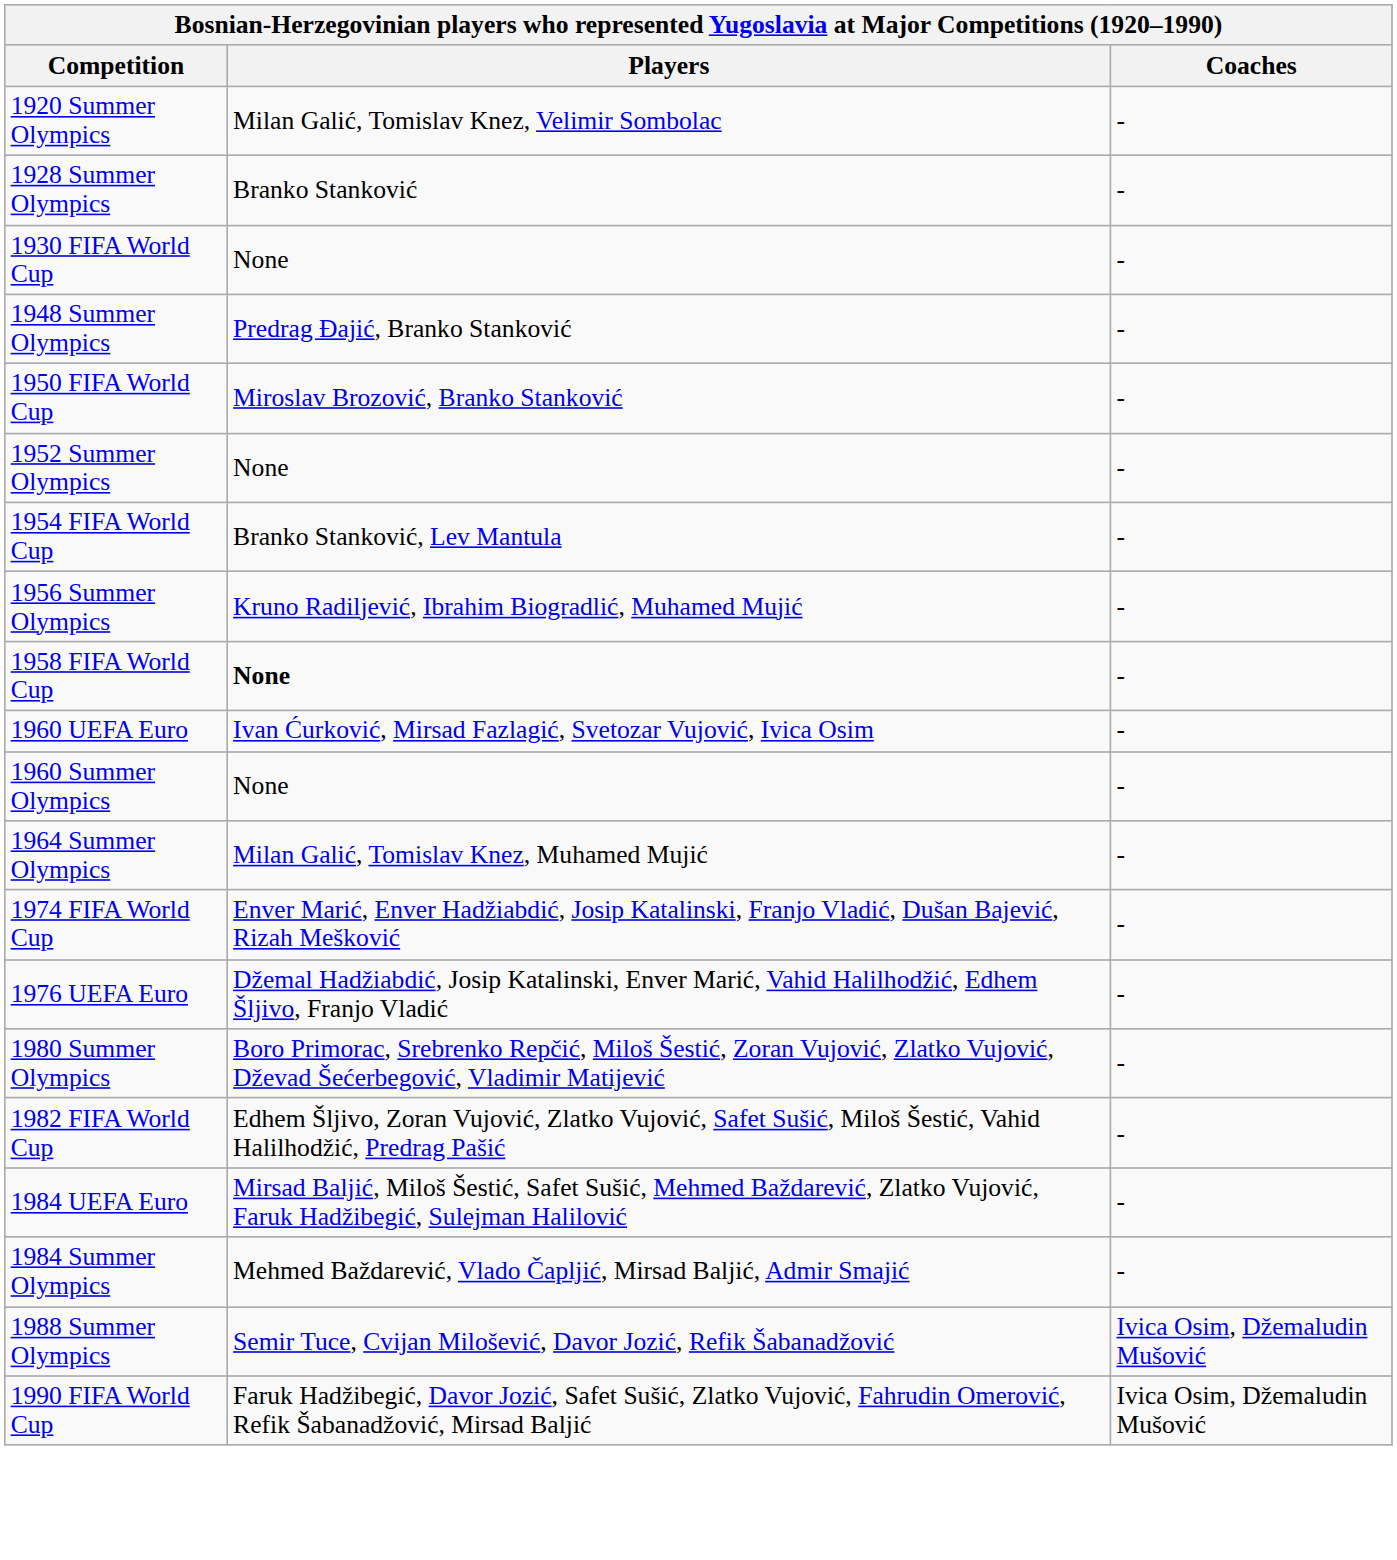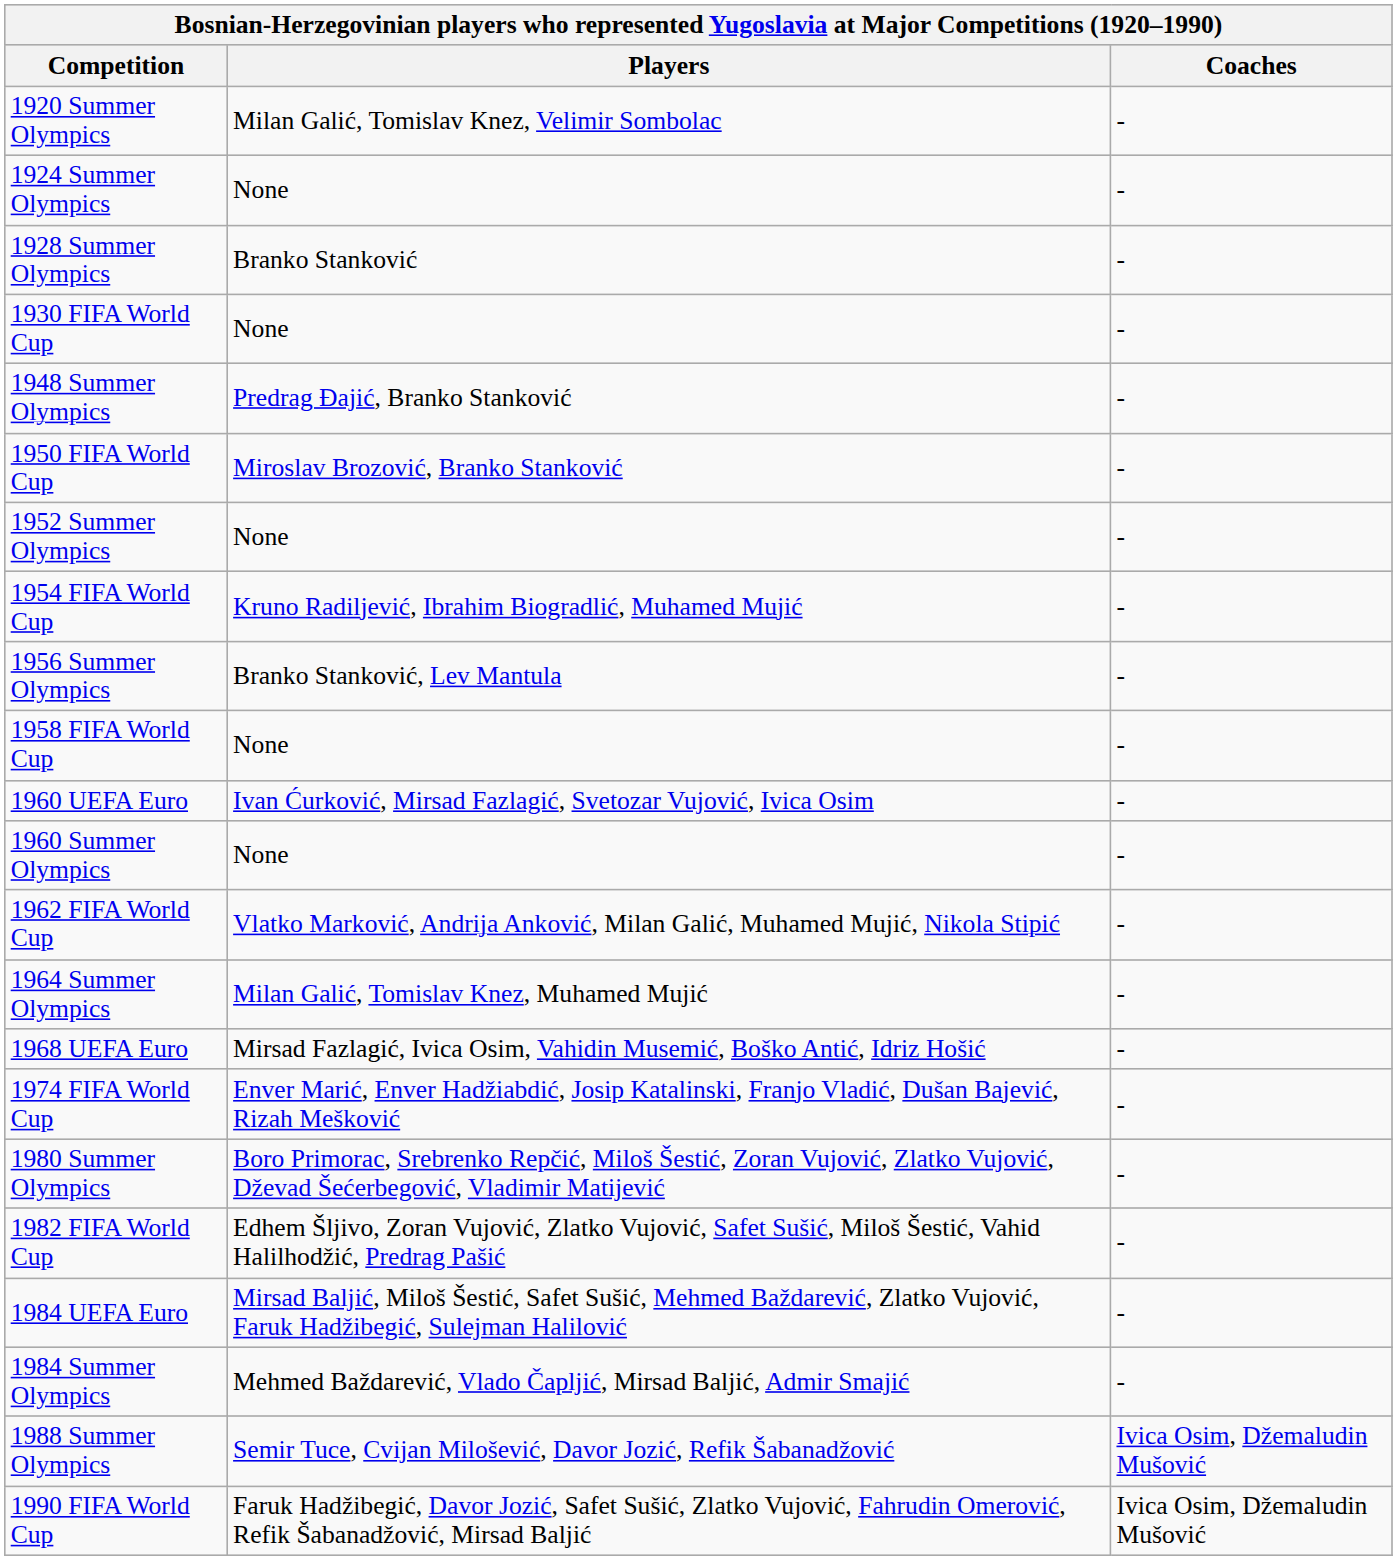 <table class="wikitable collapsible" style="text-align: left;">
 <tr>
 <th colspan=3>Bosnian-Herzegovinian players who represented <a href='#'>Yugoslavia</a> at Major Competitions (1920–1990)</th>
 </tr>
 <tr>
 <th>Competition</th>
 <th>Players</th>
 <th>Coaches</th>
 </tr>
 <tr>
 <td> <a href='#'>1920 Summer Olympics</a></td>
 <td>Milan Galić, Tomislav Knez, <a href='#'>Velimir Sombolac</a></td>
+<td>-</td>
+</tr>
+<tr>
+<td> <a href='#'>1924 Summer Olympics</a></td>
+<td>None</td>
 <td>-</td>
 </tr>
 <tr>
 <td> <a href='#'>1928 Summer Olympics</a></td>
 <td>Branko Stanković</td>
 <td>-</td>
 </tr>
 <tr>
 <td> <a href='#'>1930 FIFA World Cup</a></td>
 <td>None</td>
 <td>-</td>
 </tr>
 <tr>
 <td> <a href='#'>1948 Summer Olympics</a></td>
 <td><a href='#'>Predrag Đajić</a>, Branko Stanković</td>
 <td>-</td>
 </tr>
 <tr>
 <td> <a href='#'>1950 FIFA World Cup</a></td>
 <td><a href='#'>Miroslav Brozović</a>, <a href='#'>Branko Stanković</a></td>
 <td>-</td>
 </tr>
 <tr>
 <td> <a href='#'>1952 Summer Olympics</a></td>
 <td>None</td>
 <td>-</td>
 </tr>
 <tr>
 <td> <a href='#'>1954 FIFA World Cup</a></td>
+<td><a href='#'>Kruno Radiljević</a>, <a href='#'>Ibrahim Biogradlić</a>, <a href='#'>Muhamed Mujić</a></td>
+<td>-</td>
+</tr>
+<tr>
+<td> <a href='#'>1956 Summer Olympics</a></td>
 <td>Branko Stanković, <a href='#'>Lev Mantula</a></td>
 <td>-</td>
 </tr>
 <tr>
-<td> <a href='#'>1956 Summer Olympics</a></td>
-<td><a href='#'>Kruno Radiljević</a>, <a href='#'>Ibrahim Biogradlić</a>, <a href='#'>Muhamed Mujić</a></td>
-<td>-</td>
-</tr>
-<tr>
 <td> <a href='#'>1958 FIFA World Cup</a></td>
-<td><strong>None</strong></td>
+<td>None</td>
 <td>-</td>
 </tr>
 <tr>
 <td> <a href='#'>1960 UEFA Euro</a></td>
 <td><a href='#'>Ivan Ćurković</a>, <a href='#'>Mirsad Fazlagić</a>, <a href='#'>Svetozar Vujović</a>, <a href='#'>Ivica Osim</a></td>
 <td>-</td>
 </tr>
 <tr>
 <td> <a href='#'>1960 Summer Olympics</a></td>
 <td>None</td>
 <td>-</td>
 </tr>
 <tr>
+<td> <a href='#'>1962 FIFA World Cup</a></td>
+<td><a href='#'>Vlatko Marković</a>, <a href='#'>Andrija Anković</a>, Milan Galić, Muhamed Mujić, <a href='#'>Nikola Stipić</a></td>
+<td>-</td>
+</tr>
+<tr>
 <td> <a href='#'>1964 Summer Olympics</a></td>
 <td><a href='#'>Milan Galić</a>, <a href='#'>Tomislav Knez</a>, Muhamed Mujić</td>
 <td>-</td>
 </tr>
 <tr>
-<td> <a href='#'>1974 FIFA World Cup</a></td>
-<td><a href='#'>Enver Marić</a>, <a href='#'>Enver Hadžiabdić</a>, <a href='#'>Josip Katalinski</a>, <a href='#'>Franjo Vladić</a>, <a href='#'>Dušan Bajević</a>, <a href='#'>Rizah Mešković</a></td>
+<td> <a href='#'>1968 UEFA Euro</a></td>
+<td>Mirsad Fazlagić, Ivica Osim, <a href='#'>Vahidin Musemić</a>, <a href='#'>Boško Antić</a>, <a href='#'>Idriz Hošić</a></td>
 <td>-</td>
 </tr>
 <tr>
-<td> <a href='#'>1976 UEFA Euro</a></td>
-<td><a href='#'>Džemal Hadžiabdić</a>, Josip Katalinski, Enver Marić, <a href='#'>Vahid Halilhodžić</a>, <a href='#'>Edhem Šljivo</a>, Franjo Vladić</td>
+<td> <a href='#'>1974 FIFA World Cup</a></td>
+<td><a href='#'>Enver Marić</a>, <a href='#'>Enver Hadžiabdić</a>, <a href='#'>Josip Katalinski</a>, <a href='#'>Franjo Vladić</a>, <a href='#'>Dušan Bajević</a>, <a href='#'>Rizah Mešković</a></td>
 <td>-</td>
 </tr>
 <tr>
 <td> <a href='#'>1980 Summer Olympics</a></td>
 <td><a href='#'>Boro Primorac</a>, <a href='#'>Srebrenko Repčić</a>, <a href='#'>Miloš Šestić</a>, <a href='#'>Zoran Vujović</a>, <a href='#'>Zlatko Vujović</a>, <a href='#'>Dževad Šećerbegović</a>, <a href='#'>Vladimir Matijević</a></td>
 <td>-</td>
 </tr>
 <tr>
 <td> <a href='#'>1982 FIFA World Cup</a></td>
 <td>Edhem Šljivo, Zoran Vujović, Zlatko Vujović, <a href='#'>Safet Sušić</a>, Miloš Šestić, Vahid Halilhodžić, <a href='#'>Predrag Pašić</a></td>
 <td>-</td>
 </tr>
 <tr>
 <td> <a href='#'>1984 UEFA Euro</a></td>
 <td><a href='#'>Mirsad Baljić</a>, Miloš Šestić, Safet Sušić, <a href='#'>Mehmed Baždarević</a>, Zlatko Vujović, <a href='#'>Faruk Hadžibegić</a>, <a href='#'>Sulejman Halilović</a></td>
 <td>-</td>
 </tr>
 <tr>
 <td> <a href='#'>1984 Summer Olympics</a></td>
 <td>Mehmed Baždarević, <a href='#'>Vlado Čapljić</a>, Mirsad Baljić, <a href='#'>Admir Smajić</a></td>
 <td>-</td>
 </tr>
 <tr>
 <td> <a href='#'>1988 Summer Olympics</a></td>
 <td><a href='#'>Semir Tuce</a>, <a href='#'>Cvijan Milošević</a>, <a href='#'>Davor Jozić</a>, <a href='#'>Refik Šabanadžović</a></td>
 <td><a href='#'>Ivica Osim</a>, <a href='#'>Džemaludin Mušović</a></td>
 </tr>
 <tr>
 <td> <a href='#'>1990 FIFA World Cup</a></td>
 <td>Faruk Hadžibegić, <a href='#'>Davor Jozić</a>, Safet Sušić, Zlatko Vujović, <a href='#'>Fahrudin Omerović</a>, Refik Šabanadžović, Mirsad Baljić</td>
 <td>Ivica Osim, Džemaludin Mušović</td>
 </tr>
 </table>
